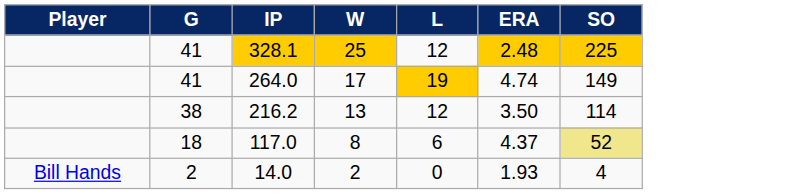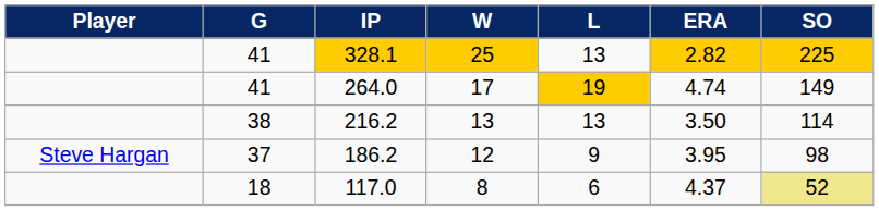 <table class="wikitable sortable">
 <tr>
 <th style="background:#072764;color:white;" width="16%">Player</th>
 <th style="background:#072764;color:white;" width="9%">G</th>
 <th style="background:#072764;color:white;" width="9%">IP</th>
 <th style="background:#072764;color:white;" width="9%">W</th>
 <th style="background:#072764;color:white;" width="9%">L</th>
 <th style="background:#072764;color:white;" width="9%">ERA</th>
 <th style="background:#072764;color:white;" width="9%">SO</th>
 </tr>
 <tr align="center">
 <td></td>
 <td>41</td>
 <td bgcolor="#FFCC00">328.1</td>
 <td bgcolor="#FFCC00">25</td>
-<td>12</td>
-<td bgcolor="#FFCC00">2.48</td>
+<td>13</td>
+<td bgcolor="#FFCC00">2.82</td>
 <td bgcolor="FFCC00">225</td>
 </tr>
 <tr align="center">
 <td></td>
 <td>41</td>
 <td>264.0</td>
 <td>17</td>
 <td bgcolor="#FFCC00">19</td>
 <td>4.74</td>
 <td>149</td>
 </tr>
 <tr align="center">
 <td></td>
 <td>38</td>
 <td>216.2</td>
 <td>13</td>
-<td>12</td>
+<td>13</td>
 <td>3.50</td>
 <td>114</td>
+</tr>
+<tr align="center">
+<td><a href='#'>Steve Hargan</a></td>
+<td>37</td>
+<td>186.2</td>
+<td>12</td>
+<td>9</td>
+<td>3.95</td>
+<td>98</td>
 </tr>
 <tr align="center">
 <td></td>
 <td>18</td>
 <td>117.0</td>
 <td>8</td>
 <td>6</td>
 <td>4.37</td>
 <td style="background: khaki;">52</td>
 </tr>
-<tr align="center">
-<td><a href='#'>Bill Hands</a></td>
-<td>2</td>
-<td>14.0</td>
-<td>2</td>
-<td>0</td>
-<td>1.93</td>
-<td>4</td>
-</tr>
 </table>
